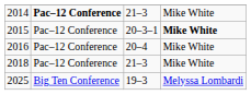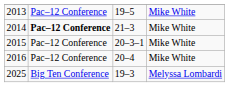 <table class="wikitable">
 <tr>
+</tr>
+<tr>
+<td>2013</td>
+<td><a href='#'>Pac–12 Conference</a></td>
+<td>19–5</td>
+<td><a href='#'>Mike White</a></td>
 </tr>
 <tr>
 <td>2014</td>
 <td><strong>Pac–12 Conference</strong></td>
 <td>21–3</td>
 <td>Mike White</td>
 </tr>
 <tr>
 <td>2015</td>
 <td>Pac–12 Conference</td>
 <td>20–3–1</td>
-<td><strong>Mike White</strong></td>
+<td>Mike White</td>
 </tr>
 <tr>
 <td>2016</td>
 <td>Pac–12 Conference</td>
 <td>20–4</td>
-<td>Mike White</td>
-</tr>
-<tr>
-<td>2018</td>
-<td>Pac–12 Conference</td>
-<td>21–3</td>
 <td>Mike White</td>
 </tr>
 <tr>
 <td>2025</td>
 <td><a href='#'>Big Ten Conference</a></td>
 <td>19–3</td>
 <td><a href='#'>Melyssa Lombardi</a></td>
 </tr>
 </table>
